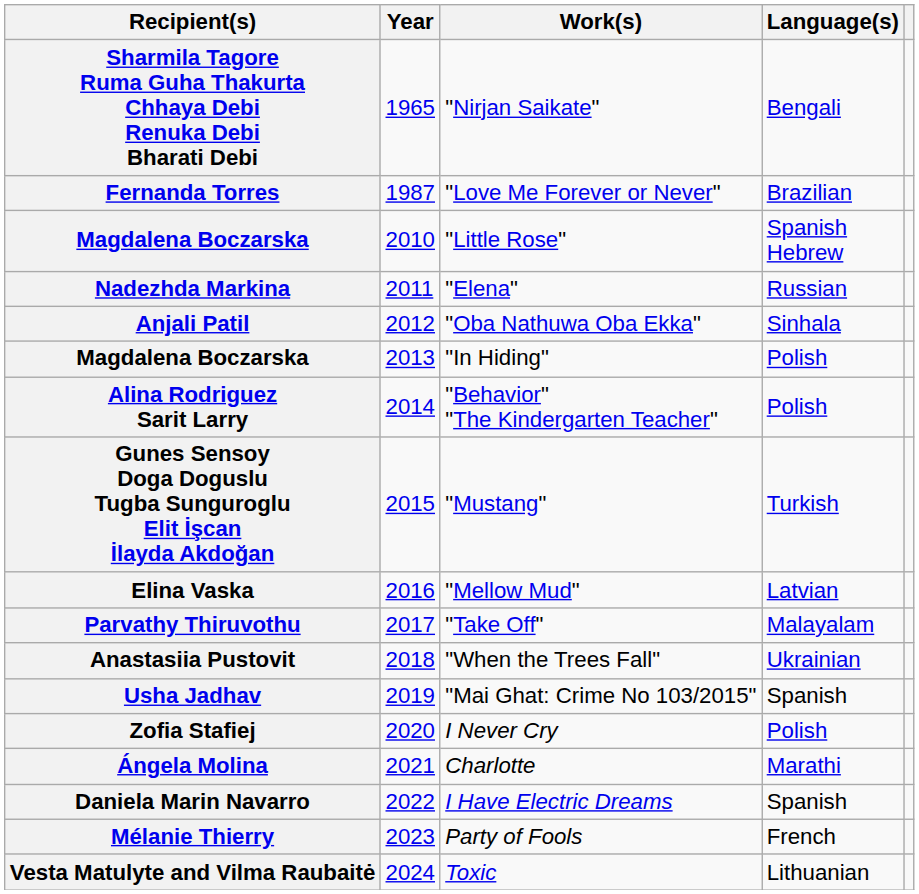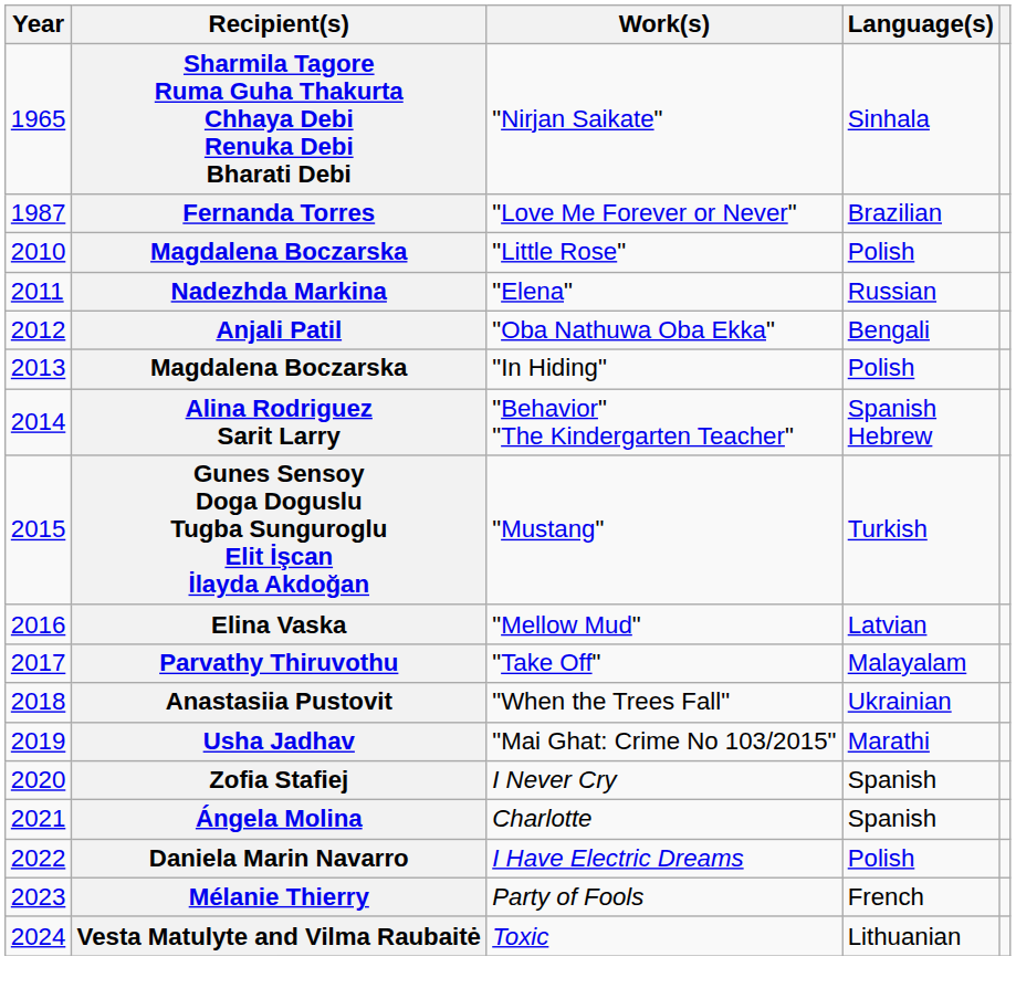 <table class="wikitable plainrowheaders sortable">
 <tr>
+<th scope="col">Year</th>
 <th scope="col">Recipient(s)</th>
-<th scope="col">Year</th>
 <th scope="col">Work(s)</th>
 <th scope="col">Language(s)</th>
 <th scope="col" class="unsortable" style="text-align:center;"></th>
 </tr>
 <tr>
+<td><a href='#'>1965<br></a></td>
 <th scope="row"><a href='#'>Sharmila Tagore</a><br><a href='#'>Ruma Guha Thakurta</a><br><a href='#'>Chhaya Debi</a><br><a href='#'>Renuka Debi</a><br>Bharati Debi</th>
-<td><a href='#'>1965<br></a></td>
 <td>"<a href='#'>Nirjan Saikate</a>"</td>
-<td><a href='#'>Bengali</a></td>
+<td><a href='#'>Sinhala</a></td>
 <td></td>
 </tr>
 <tr>
+<td><a href='#'>1987<br></a></td>
 <th scope="row"><a href='#'>Fernanda Torres</a></th>
-<td><a href='#'>1987<br></a></td>
 <td>"<a href='#'>Love Me Forever or Never</a>"</td>
 <td><a href='#'>Brazilian</a></td>
 <td></td>
 </tr>
 <tr>
+<td><a href='#'>2010<br></a></td>
 <th scope="row"><a href='#'>Magdalena Boczarska</a></th>
-<td><a href='#'>2010<br></a></td>
 <td>"<a href='#'>Little Rose</a>"</td>
-<td><a href='#'>Spanish</a><br><a href='#'>Hebrew</a></td>
+<td><a href='#'>Polish</a></td>
 <td></td>
 </tr>
 <tr>
+<td><a href='#'>2011<br></a></td>
 <th scope="row"><a href='#'>Nadezhda Markina</a></th>
-<td><a href='#'>2011<br></a></td>
 <td>"<a href='#'>Elena</a>"</td>
 <td><a href='#'>Russian</a></td>
 <td></td>
 </tr>
 <tr>
+<td><a href='#'>2012<br></a></td>
 <th scope="row"><a href='#'>Anjali Patil</a></th>
-<td><a href='#'>2012<br></a></td>
 <td>"<a href='#'>Oba Nathuwa Oba Ekka</a>"</td>
-<td><a href='#'>Sinhala</a></td>
+<td><a href='#'>Bengali</a></td>
 <td></td>
 </tr>
 <tr>
+<td><a href='#'>2013<br></a></td>
 <th scope="row">Magdalena Boczarska</th>
-<td><a href='#'>2013<br></a></td>
 <td>"In Hiding"</td>
 <td><a href='#'>Polish</a></td>
 <td></td>
 </tr>
 <tr>
+<td><a href='#'>2014<br></a></td>
 <th scope="row"><a href='#'>Alina Rodriguez</a><br>Sarit Larry</th>
-<td><a href='#'>2014<br></a></td>
 <td>"<a href='#'>Behavior</a>"<br>"<a href='#'>The Kindergarten Teacher</a>"</td>
-<td><a href='#'>Polish</a></td>
+<td><a href='#'>Spanish</a><br><a href='#'>Hebrew</a></td>
 <td></td>
 </tr>
 <tr>
+<td><a href='#'>2015<br></a></td>
 <th scope="row">Gunes Sensoy<br>Doga Doguslu<br>Tugba Sunguroglu<br><a href='#'>Elit İşcan</a><br><a href='#'>İlayda Akdoğan</a></th>
-<td><a href='#'>2015<br></a></td>
 <td>"<a href='#'>Mustang</a>"</td>
 <td><a href='#'>Turkish</a></td>
 <td></td>
 </tr>
 <tr>
+<td><a href='#'>2016<br></a></td>
 <th scope="row">Elina Vaska</th>
-<td><a href='#'>2016<br></a></td>
 <td>"<a href='#'>Mellow Mud</a>"</td>
 <td><a href='#'>Latvian</a></td>
 <td></td>
 </tr>
 <tr>
+<td><a href='#'>2017<br></a></td>
 <th scope="row"><a href='#'>Parvathy Thiruvothu</a></th>
-<td><a href='#'>2017<br></a></td>
 <td>"<a href='#'>Take Off</a>"</td>
 <td><a href='#'>Malayalam</a></td>
 <td></td>
 </tr>
 <tr>
+<td><a href='#'>2018<br></a></td>
 <th scope="row">Anastasiia Pustovit</th>
-<td><a href='#'>2018<br></a></td>
 <td>"When the Trees Fall"</td>
 <td><a href='#'>Ukrainian</a></td>
 <td></td>
 </tr>
 <tr>
+<td><a href='#'>2019<br></a></td>
 <th scope="row"><a href='#'>Usha Jadhav</a></th>
-<td><a href='#'>2019<br></a></td>
 <td>"Mai Ghat: Crime No 103/2015"</td>
+<td><a href='#'>Marathi</a></td>
+<td></td>
+</tr>
+<tr>
+<td><a href='#'>2020<br></a></td>
+<th scope="row">Zofia Stafiej</th>
+<td><em>I Never Cry</em></td>
 <td>Spanish</td>
 <td></td>
 </tr>
 <tr>
-<th scope="row">Zofia Stafiej</th>
-<td><a href='#'>2020<br></a></td>
-<td><em>I Never Cry</em></td>
+<td><a href='#'>2021<br></a></td>
+<th scope="row"><a href='#'>Ángela Molina</a></th>
+<td><em>Charlotte</em></td>
+<td>Spanish</td>
+<td></td>
+</tr>
+<tr>
+<td><a href='#'>2022<br></a></td>
+<th scope="row">Daniela Marin Navarro</th>
+<td><em><a href='#'>I Have Electric Dreams</a></em></td>
 <td><a href='#'>Polish</a></td>
 <td></td>
 </tr>
 <tr>
-<th scope="row"><a href='#'>Ángela Molina</a></th>
-<td><a href='#'>2021<br></a></td>
-<td><em>Charlotte</em></td>
-<td><a href='#'>Marathi</a></td>
-<td></td>
-</tr>
-<tr>
-<th scope="row">Daniela Marin Navarro</th>
-<td><a href='#'>2022<br></a></td>
-<td><em><a href='#'>I Have Electric Dreams</a></em></td>
-<td>Spanish</td>
-<td></td>
-</tr>
-<tr>
+<td><a href='#'>2023<br></a></td>
 <th scope="row"><a href='#'>Mélanie Thierry</a></th>
-<td><a href='#'>2023<br></a></td>
 <td><em>Party of Fools</em></td>
 <td>French</td>
 <td></td>
 </tr>
 <tr>
+<td><a href='#'>2024<br></a></td>
 <th scope="row">Vesta Matulyte and Vilma Raubaitė</th>
-<td><a href='#'>2024<br></a></td>
 <td><em><a href='#'>Toxic</a></em></td>
 <td>Lithuanian</td>
 <td></td>
 </tr>
 </table>
